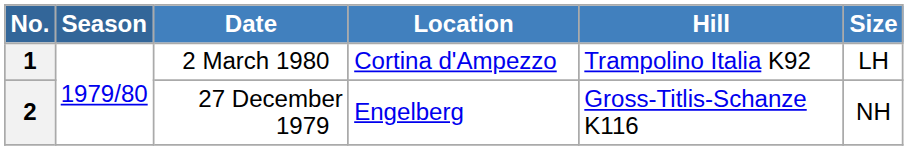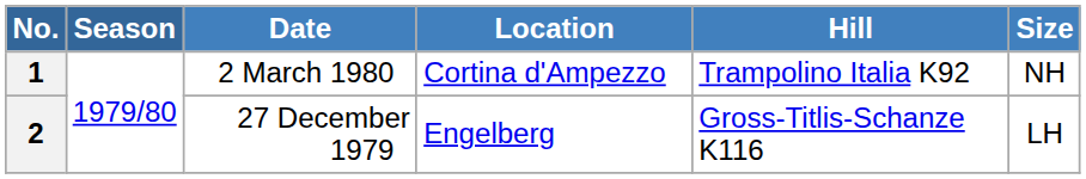 <table class="wikitable sortable" style="font-size:86%; line-height:15px; text-align:left; border:grey solid 1px; border-collapse:collapse; background:#ffffff;">
 <tr style="background:#efefef;">
 <th style="background-color:#369; color:white; width:10px;">No.</th>
 <th style="background-color:#369; color:white;  width:30px;">Season</th>
 <th style="background-color:#4180be; color:white; width:105px;">Date</th>
 <th style="background-color:#4180be; color:white; width:125px;">Location</th>
 <th style="background-color:#4180be; color:white; width:145px;">Hill</th>
 <th style="background-color:#4180be; color:white; width:25px;">Size</th>
 </tr>
 <tr>
 <th scope=row style="text-align:center;">1</th>
 <td align=center rowspan=2><a href='#'>1979/80</a></td>
 <td align=right>2 March 1980  </td>
 <td> <a href='#'>Cortina d'Ampezzo</a></td>
 <td><a href='#'>Trampolino Italia</a> K92</td>
-<td align=center>LH</td>
+<td align=center>NH</td>
 </tr>
 <tr>
 <th scope=row style="text-align:center;">2</th>
 <td align=right>27 December 1979  </td>
 <td> <a href='#'>Engelberg</a></td>
 <td><a href='#'>Gross-Titlis-Schanze</a> K116</td>
-<td align=center>NH</td>
+<td align=center>LH</td>
 </tr>
 </table>
